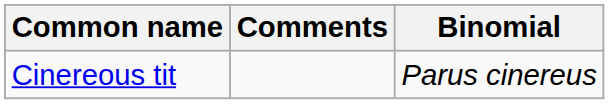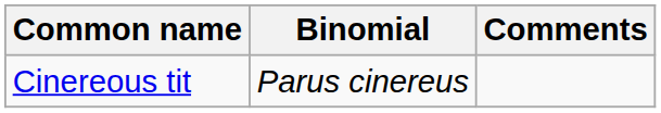 <table class="wikitable">
 <tr>
 <th>Common name</th>
+<th>Binomial</th>
 <th>Comments</th>
-<th>Binomial</th>
 </tr>
 <tr>
 <td><a href='#'>Cinereous tit</a></td>
+<td><em>Parus cinereus</em></td>
 <td></td>
-<td><em>Parus cinereus</em></td>
 </tr>
 </table>
